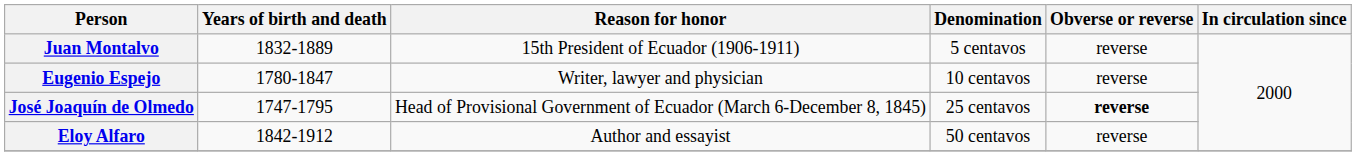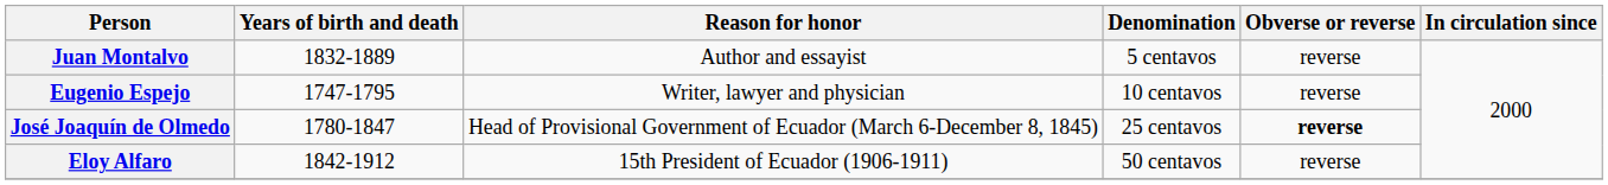 <table class="wikitable" style="font-size:95%; text-align:center;">
 <tr>
 <th>Person</th>
 <th>Years of birth and death</th>
 <th>Reason for honor</th>
 <th>Denomination</th>
 <th>Obverse or reverse</th>
 <th>In circulation since</th>
 </tr>
 <tr>
 <th><a href='#'>Juan Montalvo</a></th>
 <td>1832-1889</td>
-<td>15th President of Ecuador (1906-1911)</td>
+<td>Author and essayist</td>
 <td>5 centavos</td>
 <td>reverse</td>
 <td rowspan="4">2000</td>
 </tr>
 <tr>
 <th><a href='#'>Eugenio Espejo</a></th>
-<td>1780-1847</td>
+<td>1747-1795</td>
 <td>Writer, lawyer and physician</td>
 <td>10 centavos</td>
 <td>reverse</td>
 </tr>
 <tr>
 <th><a href='#'>José Joaquín de Olmedo</a></th>
-<td>1747-1795</td>
+<td>1780-1847</td>
 <td>Head of Provisional Government of Ecuador (March 6-December 8, 1845)</td>
 <td>25 centavos</td>
 <td><strong>reverse</strong></td>
 </tr>
 <tr>
 <th><a href='#'>Eloy Alfaro</a></th>
 <td>1842-1912</td>
-<td>Author and essayist</td>
+<td>15th President of Ecuador (1906-1911)</td>
 <td>50 centavos</td>
 <td>reverse</td>
 </tr>
 <tr>
 </tr>
 </table>
